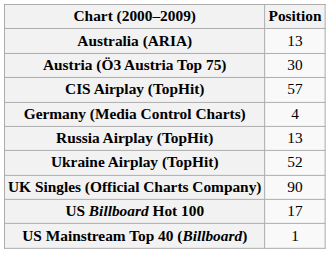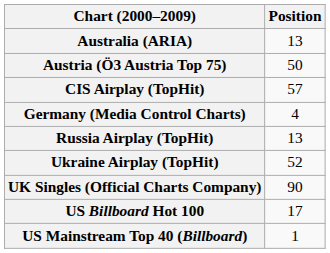 <table class="wikitable sortable plainrowheaders" style="text-align:center">
 <tr>
 <th scope="col">Chart (2000–2009)</th>
 <th scope="col">Position</th>
 </tr>
 <tr>
 <th scope="row">Australia (ARIA)</th>
 <td>13</td>
 </tr>
 <tr>
 <th scope="row">Austria (Ö3 Austria Top 75)</th>
-<td>30</td>
+<td>50</td>
 </tr>
 <tr>
 <th scope="row">CIS Airplay (TopHit)</th>
 <td>57</td>
 </tr>
 <tr>
 <th scope="row">Germany (Media Control Charts)</th>
 <td>4</td>
 </tr>
 <tr>
 <th scope="row">Russia Airplay (TopHit)</th>
 <td>13</td>
 </tr>
 <tr>
 <th scope="row">Ukraine Airplay (TopHit)</th>
 <td>52</td>
 </tr>
 <tr>
 <th scope="row">UK Singles (Official Charts Company)</th>
 <td>90</td>
 </tr>
 <tr>
 <th scope="row">US <em>Billboard</em> Hot 100</th>
 <td>17</td>
 </tr>
 <tr>
 <th scope="row">US Mainstream Top 40 (<em>Billboard</em>)</th>
 <td>1</td>
 </tr>
 </table>
